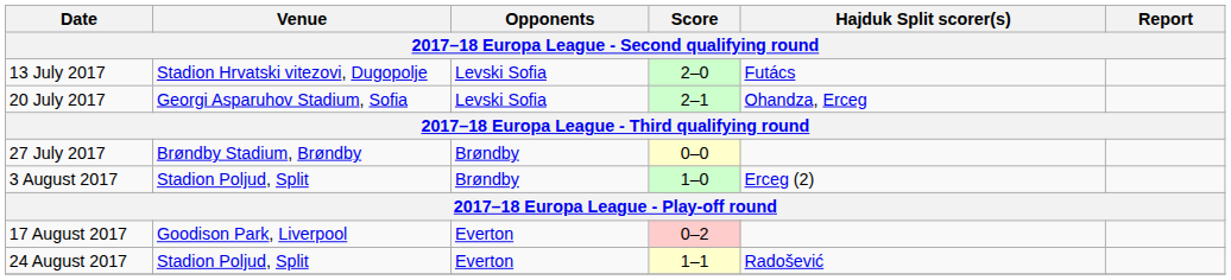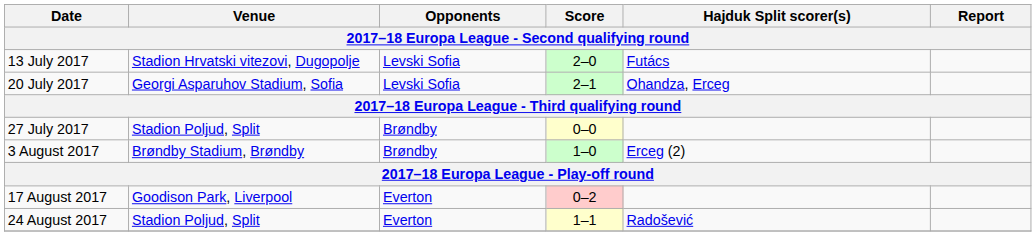 <table class="wikitable" style="font-size:95%;">
 <tr>
 <th width=125>Date</th>
 <th width=260>Venue</th>
 <th width=170>Opponents</th>
 <th width= 75>Score</th>
 <th width=320>Hajduk Split scorer(s)</th>
 <th width=100>Report</th>
 </tr>
 <tr>
 <th colspan=7><a href='#'>2017–18 Europa League - Second qualifying round</a></th>
 </tr>
 <tr>
 <td>13 July 2017</td>
 <td><a href='#'>Stadion Hrvatski vitezovi</a>, <a href='#'>Dugopolje</a></td>
 <td> <a href='#'>Levski Sofia</a></td>
 <td align=center bgcolor=#CCFFCC>2–0</td>
 <td><a href='#'>Futács</a></td>
 <td></td>
 </tr>
 <tr>
 <td>20 July 2017</td>
 <td><a href='#'>Georgi Asparuhov Stadium</a>, <a href='#'>Sofia</a></td>
 <td> <a href='#'>Levski Sofia</a></td>
 <td align=center bgcolor=#CCFFCC>2–1</td>
 <td><a href='#'>Ohandza</a>, <a href='#'>Erceg</a></td>
 <td></td>
 </tr>
 <tr>
 <th colspan=7><a href='#'>2017–18 Europa League - Third qualifying round</a></th>
 </tr>
 <tr>
 <td>27 July 2017</td>
-<td><a href='#'>Brøndby Stadium</a>, <a href='#'>Brøndby</a></td>
+<td><a href='#'>Stadion Poljud</a>, <a href='#'>Split</a></td>
 <td> <a href='#'>Brøndby</a></td>
 <td align=center bgcolor=#FFFFCC>0–0</td>
 <td></td>
 <td></td>
 </tr>
 <tr>
 <td>3 August 2017</td>
-<td><a href='#'>Stadion Poljud</a>, <a href='#'>Split</a></td>
+<td><a href='#'>Brøndby Stadium</a>, <a href='#'>Brøndby</a></td>
 <td> <a href='#'>Brøndby</a></td>
 <td align=center bgcolor=#CCFFCC>1–0</td>
 <td><a href='#'>Erceg</a> (2)</td>
 <td></td>
 </tr>
 <tr>
 <th colspan=7><a href='#'>2017–18 Europa League - Play-off round</a></th>
 </tr>
 <tr>
 <td>17 August 2017</td>
 <td><a href='#'>Goodison Park</a>, <a href='#'>Liverpool</a></td>
 <td> <a href='#'>Everton</a></td>
 <td align=center bgcolor=#FFCCCC>0–2</td>
 <td></td>
 <td></td>
 </tr>
 <tr>
 <td>24 August 2017</td>
 <td><a href='#'>Stadion Poljud</a>, <a href='#'>Split</a></td>
 <td> <a href='#'>Everton</a></td>
 <td align=center bgcolor=#FFFFCC>1–1</td>
 <td><a href='#'>Radošević</a></td>
 <td></td>
 </tr>
 <tr>
 </tr>
 </table>
